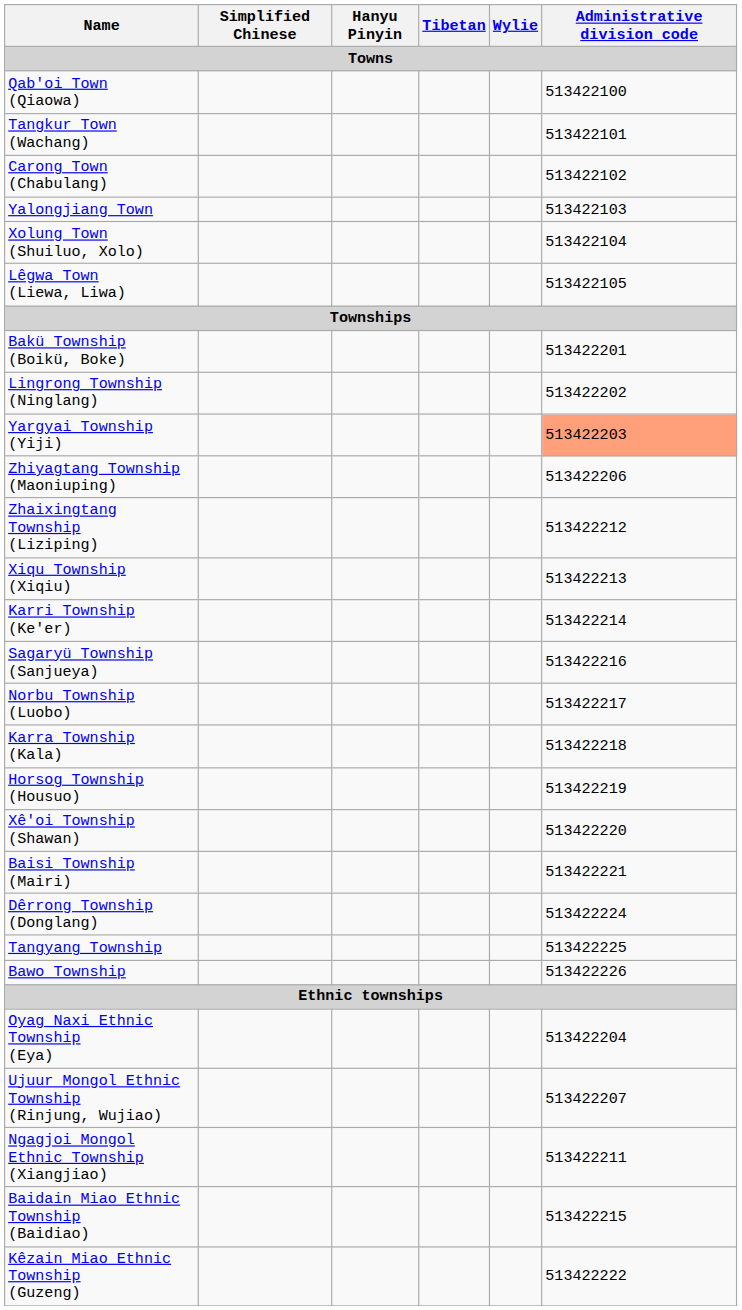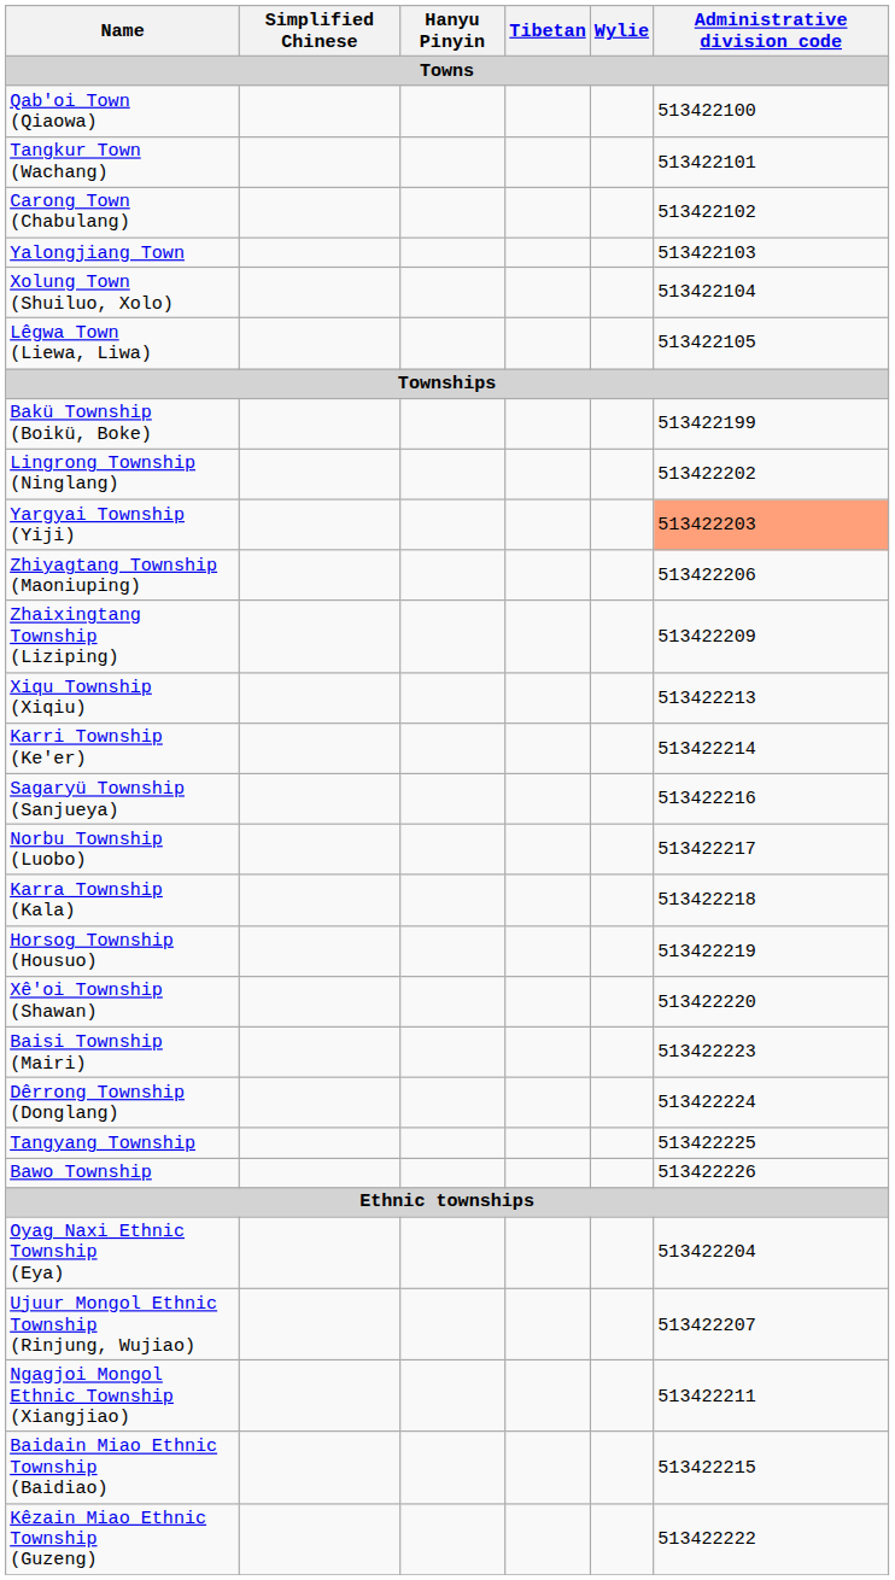 <table class="wikitable" align="center" style="width:50%; border="1">
 <tr>
 <th>Name</th>
 <th>Simplified Chinese</th>
 <th>Hanyu Pinyin</th>
 <th><a href='#'>Tibetan</a></th>
 <th><a href='#'>Wylie</a></th>
 <th><a href='#'>Administrative division code</a></th>
 </tr>
 <tr --------->
 <td colspan="7"  style="text-align:center; background:#d3d3d3;"><strong>Towns</strong></td>
 </tr>
 <tr --------->
 <td><a href='#'>Qab'oi Town</a><br>(Qiaowa)</td>
 <td></td>
 <td></td>
 <td></td>
 <td></td>
 <td>513422100</td>
 </tr>
 <tr>
 <td><a href='#'>Tangkur Town</a><br>(Wachang)</td>
 <td></td>
 <td></td>
 <td></td>
 <td></td>
 <td>513422101</td>
 </tr>
 <tr>
 <td><a href='#'>Carong Town</a><br>(Chabulang)</td>
 <td></td>
 <td></td>
 <td></td>
 <td></td>
 <td>513422102</td>
 </tr>
 <tr>
 <td><a href='#'>Yalongjiang Town</a></td>
 <td></td>
 <td></td>
 <td></td>
 <td></td>
 <td>513422103</td>
 </tr>
 <tr>
 <td><a href='#'>Xolung Town</a><br>(Shuiluo, Xolo)</td>
 <td></td>
 <td></td>
 <td></td>
 <td></td>
 <td>513422104</td>
 </tr>
 <tr>
 <td><a href='#'>Lêgwa Town</a><br>(Liewa, Liwa)</td>
 <td></td>
 <td></td>
 <td></td>
 <td></td>
 <td>513422105</td>
 </tr>
 <tr --------->
 <td colspan="7"  style="text-align:center; background:#d3d3d3;"><strong>Townships</strong></td>
 </tr>
 <tr --------->
 <td><a href='#'>Bakü Township</a><br>(Boikü, Boke)</td>
 <td></td>
 <td></td>
 <td></td>
 <td></td>
-<td>513422201</td>
+<td>513422199</td>
 </tr>
 <tr>
 <td><a href='#'>Lingrong Township</a><br>(Ninglang)</td>
 <td></td>
 <td></td>
 <td></td>
 <td></td>
 <td>513422202</td>
 </tr>
 <tr>
 <td><a href='#'>Yargyai Township</a><br>(Yiji)</td>
 <td></td>
 <td></td>
 <td></td>
 <td></td>
 <td style="background: lightsalmon;">513422203</td>
 </tr>
 <tr>
 <td><a href='#'>Zhiyagtang Township</a><br>(Maoniuping)</td>
 <td></td>
 <td></td>
 <td></td>
 <td></td>
 <td>513422206</td>
 </tr>
 <tr>
 <td><a href='#'>Zhaixingtang Township</a><br>(Liziping)</td>
 <td></td>
 <td></td>
 <td></td>
 <td></td>
-<td>513422212</td>
+<td>513422209</td>
 </tr>
 <tr>
 <td><a href='#'>Xiqu Township</a><br>(Xiqiu)</td>
 <td></td>
 <td></td>
 <td></td>
 <td></td>
 <td>513422213</td>
 </tr>
 <tr>
 <td><a href='#'>Karri Township</a><br>(Ke'er)</td>
 <td></td>
 <td></td>
 <td></td>
 <td></td>
 <td>513422214</td>
 </tr>
 <tr>
 <td><a href='#'>Sagaryü Township</a><br>(Sanjueya)</td>
 <td></td>
 <td></td>
 <td></td>
 <td></td>
 <td>513422216</td>
 </tr>
 <tr>
 <td><a href='#'>Norbu Township</a><br>(Luobo)</td>
 <td></td>
 <td></td>
 <td></td>
 <td></td>
 <td>513422217</td>
 </tr>
 <tr>
 <td><a href='#'>Karra Township</a><br>(Kala)</td>
 <td></td>
 <td></td>
 <td></td>
 <td></td>
 <td>513422218</td>
 </tr>
 <tr>
 <td><a href='#'>Horsog Township</a><br>(Housuo)</td>
 <td></td>
 <td></td>
 <td></td>
 <td></td>
 <td>513422219</td>
 </tr>
 <tr>
 <td><a href='#'>Xê'oi Township</a><br>(Shawan)</td>
 <td></td>
 <td></td>
 <td></td>
 <td></td>
 <td>513422220</td>
 </tr>
 <tr>
 <td><a href='#'>Baisi Township</a><br>(Mairi)</td>
 <td></td>
 <td></td>
 <td></td>
 <td></td>
-<td>513422221</td>
+<td>513422223</td>
 </tr>
 <tr>
 <td><a href='#'>Dêrrong Township</a><br>(Donglang)</td>
 <td></td>
 <td></td>
 <td></td>
 <td></td>
 <td>513422224</td>
 </tr>
 <tr>
 <td><a href='#'>Tangyang Township</a></td>
 <td></td>
 <td></td>
 <td></td>
 <td></td>
 <td>513422225</td>
 </tr>
 <tr>
 <td><a href='#'>Bawo Township</a></td>
 <td></td>
 <td></td>
 <td></td>
 <td></td>
 <td>513422226</td>
 </tr>
 <tr --------->
 <td colspan="7"  style="text-align:center; background:#d3d3d3;"><strong>Ethnic townships</strong></td>
 </tr>
 <tr --------->
 <td><a href='#'>Oyag Naxi Ethnic Township</a><br>(Eya)</td>
 <td></td>
 <td></td>
 <td></td>
 <td></td>
 <td>513422204</td>
 </tr>
 <tr>
 <td><a href='#'>Ujuur Mongol Ethnic Township</a><br>(Rinjung, Wujiao)</td>
 <td></td>
 <td></td>
 <td></td>
 <td></td>
 <td>513422207</td>
 </tr>
 <tr>
 <td><a href='#'>Ngagjoi Mongol Ethnic Township</a><br>(Xiangjiao)</td>
 <td></td>
 <td></td>
 <td></td>
 <td></td>
 <td>513422211</td>
 </tr>
 <tr>
 <td><a href='#'>Baidain Miao Ethnic Township</a><br>(Baidiao)</td>
 <td></td>
 <td></td>
 <td></td>
 <td></td>
 <td>513422215</td>
 </tr>
 <tr>
 <td><a href='#'>Kêzain Miao Ethnic Township</a><br>(Guzeng)</td>
 <td></td>
 <td></td>
 <td></td>
 <td></td>
 <td>513422222</td>
 </tr>
 <tr>
 </tr>
 </table>
